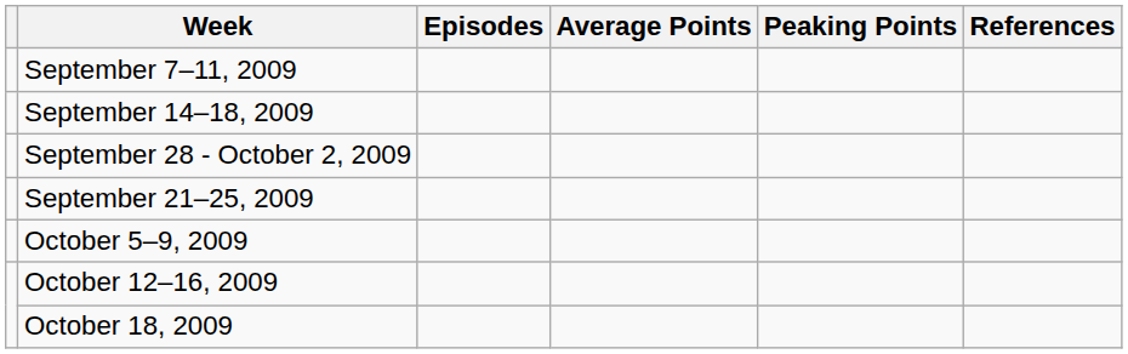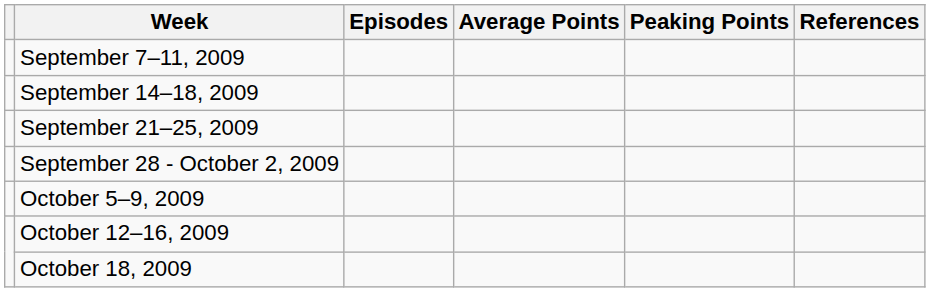 <table class="wikitable">
 <tr>
 <th></th>
 <th>Week</th>
 <th>Episodes</th>
 <th>Average Points</th>
 <th>Peaking Points</th>
 <th>References</th>
 </tr>
 <tr>
 <td></td>
 <td>September 7–11, 2009</td>
 <td></td>
 <td></td>
 <td></td>
 <td></td>
 </tr>
 <tr>
 <td></td>
 <td>September 14–18, 2009</td>
 <td></td>
 <td></td>
 <td></td>
 <td></td>
 </tr>
 <tr>
 <td></td>
-<td>September 28 - October 2, 2009</td>
+<td>September 21–25, 2009</td>
 <td></td>
 <td></td>
 <td></td>
 <td></td>
 </tr>
 <tr>
 <td></td>
-<td>September 21–25, 2009</td>
+<td>September 28 - October 2, 2009</td>
 <td></td>
 <td></td>
 <td></td>
 <td></td>
 </tr>
 <tr>
 <td></td>
 <td>October 5–9, 2009</td>
 <td></td>
 <td></td>
 <td></td>
 <td></td>
 </tr>
 <tr>
 <td rowspan="2"></td>
 <td>October 12–16, 2009</td>
 <td></td>
 <td></td>
 <td></td>
 <td></td>
 </tr>
 <tr>
 <td>October 18, 2009</td>
 <td></td>
 <td></td>
 <td></td>
 <td></td>
 </tr>
 </table>
